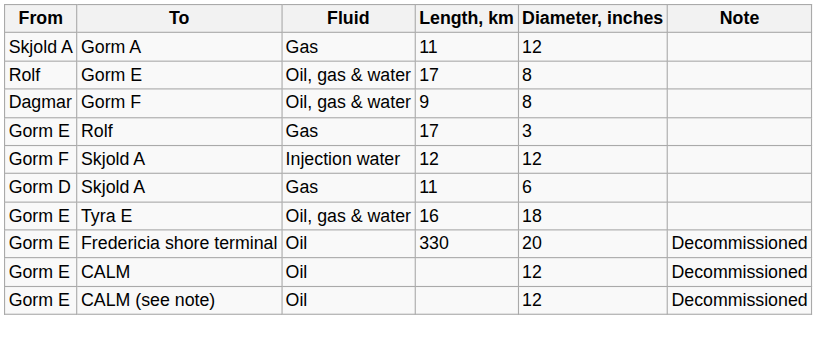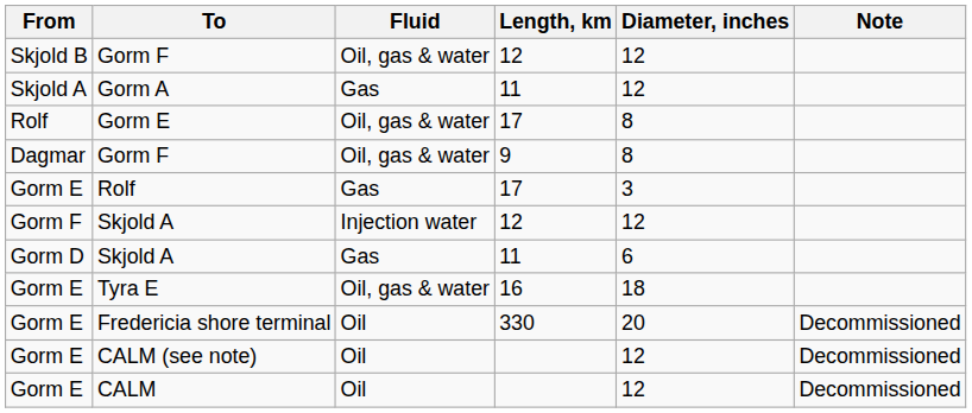 <table class="wikitable">
 <tr>
 <th>From</th>
 <th>To</th>
 <th>Fluid</th>
 <th>Length, km</th>
 <th>Diameter, inches</th>
 <th>Note</th>
+</tr>
+<tr>
+<td>Skjold  B</td>
+<td>Gorm F</td>
+<td>Oil,  gas & water</td>
+<td>12</td>
+<td>12</td>
+<td></td>
 </tr>
 <tr>
 <td>Skjold  A</td>
 <td>Gorm A</td>
 <td>Gas</td>
 <td>11</td>
 <td>12</td>
 <td></td>
 </tr>
 <tr>
 <td>Rolf</td>
 <td>Gorm E</td>
 <td>Oil,  gas & water</td>
 <td>17</td>
 <td>8</td>
 <td></td>
 </tr>
 <tr>
 <td>Dagmar</td>
 <td>Gorm F</td>
 <td>Oil,  gas & water</td>
 <td>9</td>
 <td>8</td>
 <td></td>
 </tr>
 <tr>
 <td>Gorm E</td>
 <td>Rolf</td>
 <td>Gas</td>
 <td>17</td>
 <td>3</td>
 <td></td>
 </tr>
 <tr>
 <td>Gorm F</td>
 <td>Skjold  A</td>
 <td>Injection  water</td>
 <td>12</td>
 <td>12</td>
 <td></td>
 </tr>
 <tr>
 <td>Gorm D</td>
 <td>Skjold  A</td>
 <td>Gas</td>
 <td>11</td>
 <td>6</td>
 <td></td>
 </tr>
 <tr>
 <td>Gorm E</td>
 <td>Tyra E</td>
 <td>Oil,  gas & water</td>
 <td>16</td>
 <td>18</td>
 <td></td>
 </tr>
 <tr>
 <td>Gorm E</td>
 <td>Fredericia shore terminal</td>
 <td>Oil</td>
 <td>330</td>
 <td>20</td>
 <td>Decommissioned</td>
 </tr>
 <tr>
 <td>Gorm E</td>
-<td>CALM</td>
+<td>CALM  (see note)</td>
 <td>Oil</td>
 <td></td>
 <td>12</td>
 <td>Decommissioned</td>
 </tr>
 <tr>
 <td>Gorm E</td>
-<td>CALM  (see note)</td>
+<td>CALM</td>
 <td>Oil</td>
 <td></td>
 <td>12</td>
 <td>Decommissioned</td>
 </tr>
 </table>
